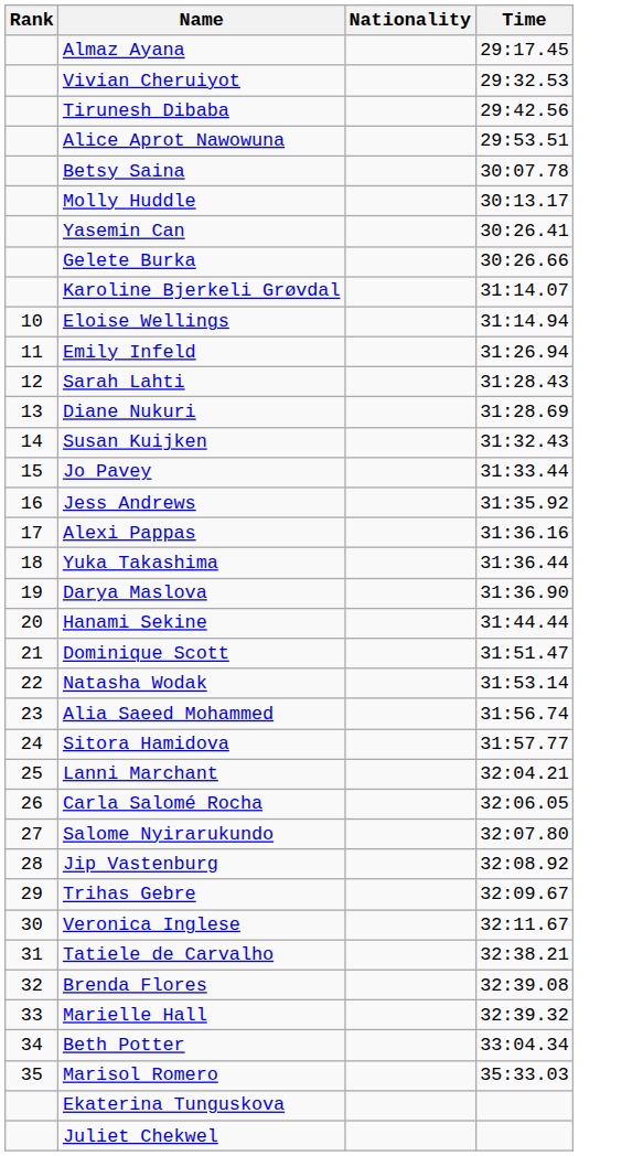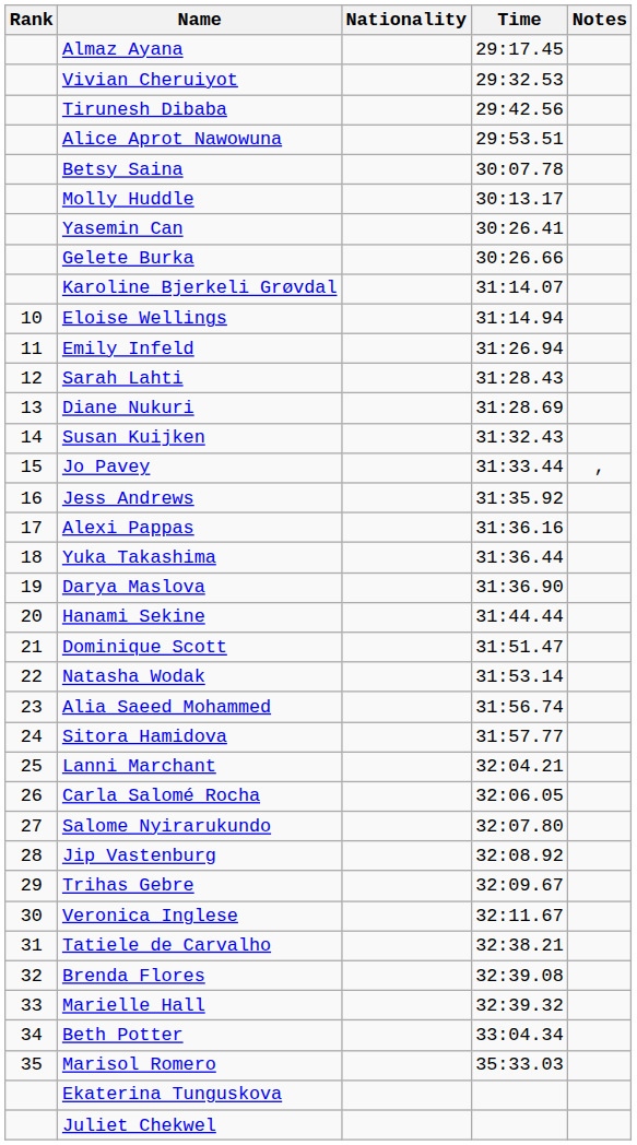 <table class="wikitable sortable" style="text-align:center">
 <tr>
 <th>Rank</th>
 <th>Name</th>
 <th>Nationality</th>
 <th>Time</th>
+<th>Notes</th>
 </tr>
 <tr>
 <td></td>
 <td align=left><a href='#'>Almaz Ayana</a></td>
 <td align=left></td>
 <td>29:17.45</td>
+<td></td>
 </tr>
 <tr>
 <td></td>
 <td align=left><a href='#'>Vivian Cheruiyot</a></td>
 <td align=left></td>
 <td>29:32.53</td>
+<td></td>
 </tr>
 <tr>
 <td></td>
 <td align=left><a href='#'>Tirunesh Dibaba</a></td>
 <td align=left></td>
 <td>29:42.56</td>
+<td></td>
 </tr>
 <tr>
 <td></td>
 <td align=left><a href='#'>Alice Aprot Nawowuna</a></td>
 <td align=left></td>
 <td>29:53.51</td>
+<td></td>
 </tr>
 <tr>
 <td></td>
 <td align=left><a href='#'>Betsy Saina</a></td>
 <td align=left></td>
 <td>30:07.78</td>
+<td></td>
 </tr>
 <tr>
 <td></td>
 <td align=left><a href='#'>Molly Huddle</a></td>
 <td align=left></td>
 <td>30:13.17</td>
+<td></td>
 </tr>
 <tr>
 <td></td>
 <td align=left><a href='#'>Yasemin Can</a></td>
 <td align=left></td>
 <td>30:26.41</td>
+<td></td>
 </tr>
 <tr>
 <td></td>
 <td align=left><a href='#'>Gelete Burka</a></td>
 <td align=left></td>
 <td>30:26.66</td>
+<td></td>
 </tr>
 <tr>
 <td></td>
 <td align=left><a href='#'>Karoline Bjerkeli Grøvdal</a></td>
 <td align=left></td>
 <td>31:14.07</td>
+<td></td>
 </tr>
 <tr>
 <td>10</td>
 <td align=left><a href='#'>Eloise Wellings</a></td>
 <td align=left></td>
 <td>31:14.94</td>
+<td></td>
 </tr>
 <tr>
 <td>11</td>
 <td align=left><a href='#'>Emily Infeld</a></td>
 <td align=left></td>
 <td>31:26.94</td>
+<td></td>
 </tr>
 <tr>
 <td>12</td>
 <td align=left><a href='#'>Sarah Lahti</a></td>
 <td align=left></td>
 <td>31:28.43</td>
+<td></td>
 </tr>
 <tr>
 <td>13</td>
 <td align=left><a href='#'>Diane Nukuri</a></td>
 <td align=left></td>
 <td>31:28.69</td>
+<td></td>
 </tr>
 <tr>
 <td>14</td>
 <td align=left><a href='#'>Susan Kuijken</a></td>
 <td align=left></td>
 <td>31:32.43</td>
+<td></td>
 </tr>
 <tr>
 <td>15</td>
 <td align=left><a href='#'>Jo Pavey</a></td>
 <td align=left></td>
 <td>31:33.44</td>
+<td>, </td>
 </tr>
 <tr>
 <td>16</td>
 <td align=left><a href='#'>Jess Andrews</a></td>
 <td align=left></td>
 <td>31:35.92</td>
+<td></td>
 </tr>
 <tr>
 <td>17</td>
 <td align=left><a href='#'>Alexi Pappas</a></td>
 <td align=left></td>
 <td>31:36.16</td>
+<td></td>
 </tr>
 <tr>
 <td>18</td>
 <td align=left><a href='#'>Yuka Takashima</a></td>
 <td align=left></td>
 <td>31:36.44</td>
+<td></td>
 </tr>
 <tr>
 <td>19</td>
 <td align=left><a href='#'>Darya Maslova</a></td>
 <td align=left></td>
 <td>31:36.90</td>
+<td></td>
 </tr>
 <tr>
 <td>20</td>
 <td align=left><a href='#'>Hanami Sekine</a></td>
 <td align=left></td>
 <td>31:44.44</td>
+<td></td>
 </tr>
 <tr>
 <td>21</td>
 <td align=left><a href='#'>Dominique Scott</a></td>
 <td align=left></td>
 <td>31:51.47</td>
+<td></td>
 </tr>
 <tr>
 <td>22</td>
 <td align=left><a href='#'>Natasha Wodak</a></td>
 <td align=left></td>
 <td>31:53.14</td>
+<td></td>
 </tr>
 <tr>
 <td>23</td>
 <td align=left><a href='#'>Alia Saeed Mohammed</a></td>
 <td align=left></td>
 <td>31:56.74</td>
+<td></td>
 </tr>
 <tr>
 <td>24</td>
 <td align=left><a href='#'>Sitora Hamidova</a></td>
 <td align=left></td>
 <td>31:57.77</td>
+<td></td>
 </tr>
 <tr>
 <td>25</td>
 <td align=left><a href='#'>Lanni Marchant</a></td>
 <td align=left></td>
 <td>32:04.21</td>
+<td></td>
 </tr>
 <tr>
 <td>26</td>
 <td align=left><a href='#'>Carla Salomé Rocha</a></td>
 <td align=left></td>
 <td>32:06.05</td>
+<td></td>
 </tr>
 <tr>
 <td>27</td>
 <td align=left><a href='#'>Salome Nyirarukundo</a></td>
 <td align=left></td>
 <td>32:07.80</td>
+<td></td>
 </tr>
 <tr>
 <td>28</td>
 <td align=left><a href='#'>Jip Vastenburg</a></td>
 <td align=left></td>
 <td>32:08.92</td>
+<td></td>
 </tr>
 <tr>
 <td>29</td>
 <td align=left><a href='#'>Trihas Gebre</a></td>
 <td align=left></td>
 <td>32:09.67</td>
+<td></td>
 </tr>
 <tr>
 <td>30</td>
 <td align=left><a href='#'>Veronica Inglese</a></td>
 <td align=left></td>
 <td>32:11.67</td>
+<td></td>
 </tr>
 <tr>
 <td>31</td>
 <td align=left><a href='#'>Tatiele de Carvalho</a></td>
 <td align=left></td>
 <td>32:38.21</td>
+<td></td>
 </tr>
 <tr>
 <td>32</td>
 <td align=left><a href='#'>Brenda Flores</a></td>
 <td align=left></td>
 <td>32:39.08</td>
+<td></td>
 </tr>
 <tr>
 <td>33</td>
 <td align=left><a href='#'>Marielle Hall</a></td>
 <td align=left></td>
 <td>32:39.32</td>
+<td></td>
 </tr>
 <tr>
 <td>34</td>
 <td align=left><a href='#'>Beth Potter</a></td>
 <td align=left></td>
 <td>33:04.34</td>
+<td></td>
 </tr>
 <tr>
 <td>35</td>
 <td align=left><a href='#'>Marisol Romero</a></td>
 <td align=left></td>
 <td>35:33.03</td>
+<td></td>
 </tr>
 <tr>
 <td></td>
 <td align=left><a href='#'>Ekaterina Tunguskova</a></td>
 <td align=left></td>
+<td></td>
 <td></td>
 </tr>
 <tr>
 <td></td>
 <td align=left><a href='#'>Juliet Chekwel</a></td>
 <td align=left></td>
 <td></td>
+<td></td>
 </tr>
 </table>
